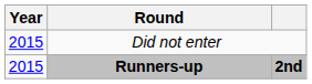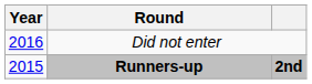 <table class="wikitable" style="text-align: center; font-size:90%">
 <tr>
 <th>Year</th>
 <th style="width:200px">Round</th>
 <th></th>
 </tr>
 <tr>
-<td><a href='#'>2015</a></td>
+<td><a href='#'>2016</a></td>
 <td colspan="2"><em>Did not enter</em></td>
 </tr>
 <tr>
 <td><a href='#'>2015</a></td>
 <td bgcolor="Silver"><strong>Runners-up</strong></td>
 <td bgcolor="Silver"><strong>2nd</strong></td>
 </tr>
 </table>
